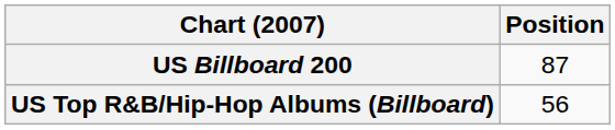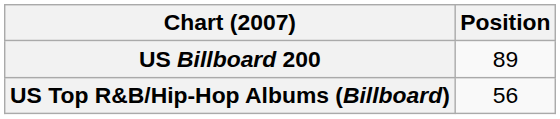 <table class="wikitable plainrowheaders sortable" style="text-align:center;">
 <tr>
 <th scope="col">Chart (2007)</th>
 <th scope="col">Position</th>
 </tr>
 <tr>
 <th scope="row">US <em>Billboard</em> 200</th>
-<td>87</td>
+<td>89</td>
 </tr>
 <tr>
 <th scope="row">US Top R&B/Hip-Hop Albums (<em>Billboard</em>)</th>
 <td>56</td>
 </tr>
 </table>
